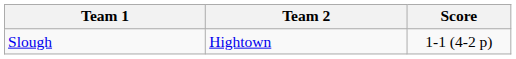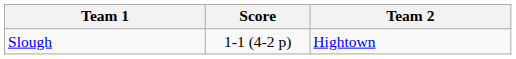 <table class="wikitable" style="font-size: 100%">
 <tr>
 <th width=200>Team 1</th>
+<th width=100>Score</th>
 <th width=200>Team 2</th>
-<th width=100>Score</th>
 </tr>
 <tr>
 <td><a href='#'>Slough</a></td>
+<td align=center>1-1 (4-2 p)</td>
 <td><a href='#'>Hightown</a></td>
-<td align=center>1-1 (4-2 p)</td>
 </tr>
 </table>
